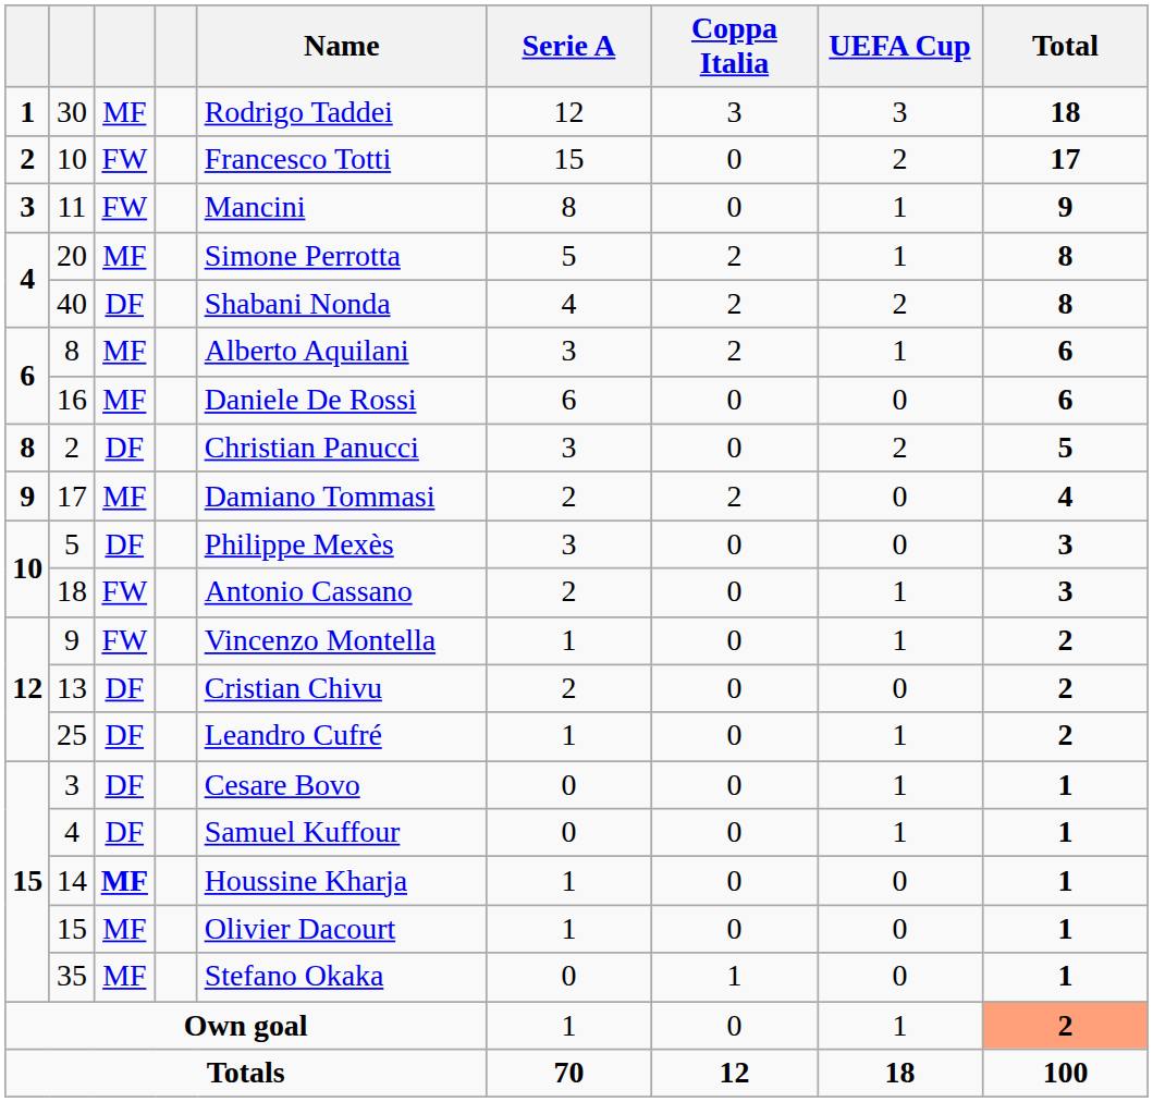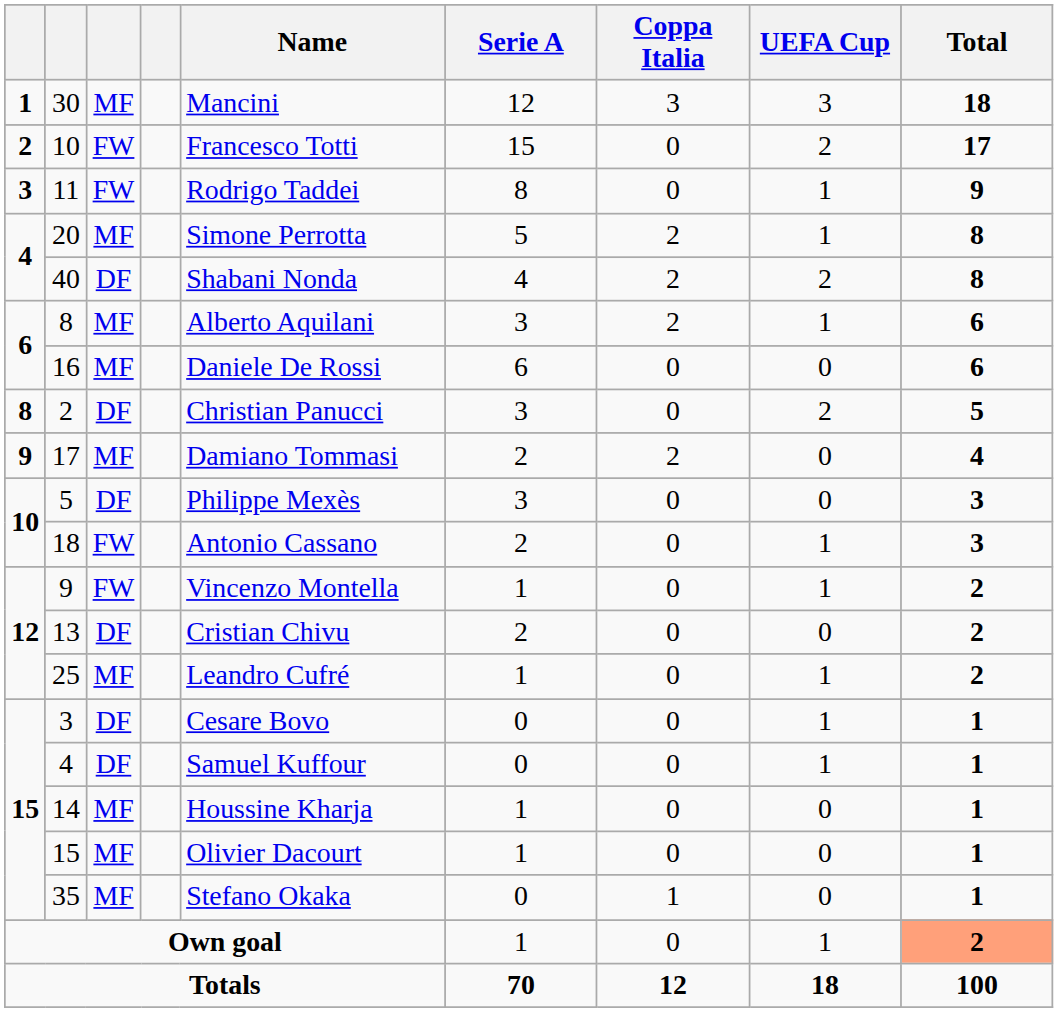 <table class="wikitable" style="text-align:center">
 <tr>
 <th width=15></th>
 <th width=15></th>
 <th width=15></th>
 <th width=15></th>
 <th width=145>Name</th>
 <th width=80><strong><a href='#'>Serie A</a></strong></th>
 <th width=80><strong><a href='#'>Coppa Italia</a></strong></th>
 <th width=80><strong><a href='#'>UEFA Cup</a></strong></th>
 <th width=80>Total</th>
 </tr>
 <tr>
 <td><strong>1</strong></td>
 <td>30</td>
 <td><a href='#'>MF</a></td>
 <td></td>
-<td align=left><a href='#'>Rodrigo Taddei</a></td>
+<td align=left><a href='#'>Mancini</a></td>
 <td>12</td>
 <td>3</td>
 <td>3</td>
 <td><strong>18</strong></td>
 </tr>
 <tr>
 <td><strong>2</strong></td>
 <td>10</td>
 <td><a href='#'>FW</a></td>
 <td></td>
 <td align=left><a href='#'>Francesco Totti</a></td>
 <td>15</td>
 <td>0</td>
 <td>2</td>
 <td><strong>17</strong></td>
 </tr>
 <tr>
 <td><strong>3</strong></td>
 <td>11</td>
 <td><a href='#'>FW</a></td>
 <td></td>
-<td align=left><a href='#'>Mancini</a></td>
+<td align=left><a href='#'>Rodrigo Taddei</a></td>
 <td>8</td>
 <td>0</td>
 <td>1</td>
 <td><strong>9</strong></td>
 </tr>
 <tr>
 <td rowspan=2><strong>4</strong></td>
 <td>20</td>
 <td><a href='#'>MF</a></td>
 <td></td>
 <td align=left><a href='#'>Simone Perrotta</a></td>
 <td>5</td>
 <td>2</td>
 <td>1</td>
 <td><strong>8</strong></td>
 </tr>
 <tr>
 <td>40</td>
 <td><a href='#'>DF</a></td>
 <td></td>
 <td align=left><a href='#'>Shabani Nonda</a></td>
 <td>4</td>
 <td>2</td>
 <td>2</td>
 <td><strong>8</strong></td>
 </tr>
 <tr>
 <td rowspan=2><strong>6</strong></td>
 <td>8</td>
 <td><a href='#'>MF</a></td>
 <td></td>
 <td align=left><a href='#'>Alberto Aquilani</a></td>
 <td>3</td>
 <td>2</td>
 <td>1</td>
 <td><strong>6</strong></td>
 </tr>
 <tr>
 <td>16</td>
 <td><a href='#'>MF</a></td>
 <td></td>
 <td align=left><a href='#'>Daniele De Rossi</a></td>
 <td>6</td>
 <td>0</td>
 <td>0</td>
 <td><strong>6</strong></td>
 </tr>
 <tr>
 <td><strong>8</strong></td>
 <td>2</td>
 <td><a href='#'>DF</a></td>
 <td></td>
 <td align=left><a href='#'>Christian Panucci</a></td>
 <td>3</td>
 <td>0</td>
 <td>2</td>
 <td><strong>5</strong></td>
 </tr>
 <tr>
 <td><strong>9</strong></td>
 <td>17</td>
 <td><a href='#'>MF</a></td>
 <td></td>
 <td align=left><a href='#'>Damiano Tommasi</a></td>
 <td>2</td>
 <td>2</td>
 <td>0</td>
 <td><strong>4</strong></td>
 </tr>
 <tr>
 <td rowspan=2><strong>10</strong></td>
 <td>5</td>
 <td><a href='#'>DF</a></td>
 <td></td>
 <td align=left><a href='#'>Philippe Mexès</a></td>
 <td>3</td>
 <td>0</td>
 <td>0</td>
 <td><strong>3</strong></td>
 </tr>
 <tr>
 <td>18</td>
 <td><a href='#'>FW</a></td>
 <td></td>
 <td align=left><a href='#'>Antonio Cassano</a></td>
 <td>2</td>
 <td>0</td>
 <td>1</td>
 <td><strong>3</strong></td>
 </tr>
 <tr>
 <td rowspan=3><strong>12</strong></td>
 <td>9</td>
 <td><a href='#'>FW</a></td>
 <td></td>
 <td align=left><a href='#'>Vincenzo Montella</a></td>
 <td>1</td>
 <td>0</td>
 <td>1</td>
 <td><strong>2</strong></td>
 </tr>
 <tr>
 <td>13</td>
 <td><a href='#'>DF</a></td>
 <td></td>
 <td align=left><a href='#'>Cristian Chivu</a></td>
 <td>2</td>
 <td>0</td>
 <td>0</td>
 <td><strong>2</strong></td>
 </tr>
 <tr>
 <td>25</td>
-<td><a href='#'>DF</a></td>
+<td><a href='#'>MF</a></td>
 <td></td>
 <td align=left><a href='#'>Leandro Cufré</a></td>
 <td>1</td>
 <td>0</td>
 <td>1</td>
 <td><strong>2</strong></td>
 </tr>
 <tr>
 <td rowspan=5><strong>15</strong></td>
 <td>3</td>
 <td><a href='#'>DF</a></td>
 <td></td>
 <td align=left><a href='#'>Cesare Bovo</a></td>
 <td>0</td>
 <td>0</td>
 <td>1</td>
 <td><strong>1</strong></td>
 </tr>
 <tr>
 <td>4</td>
 <td><a href='#'>DF</a></td>
 <td></td>
 <td align=left><a href='#'>Samuel Kuffour</a></td>
 <td>0</td>
 <td>0</td>
 <td>1</td>
 <td><strong>1</strong></td>
 </tr>
 <tr>
 <td>14</td>
-<td><strong><a href='#'>MF</a></strong></td>
+<td><a href='#'>MF</a></td>
 <td></td>
 <td align=left><a href='#'>Houssine Kharja</a></td>
 <td>1</td>
 <td>0</td>
 <td>0</td>
 <td><strong>1</strong></td>
 </tr>
 <tr>
 <td>15</td>
 <td><a href='#'>MF</a></td>
 <td></td>
 <td align=left><a href='#'>Olivier Dacourt</a></td>
 <td>1</td>
 <td>0</td>
 <td>0</td>
 <td><strong>1</strong></td>
 </tr>
 <tr>
 <td>35</td>
 <td><a href='#'>MF</a></td>
 <td></td>
 <td align=left><a href='#'>Stefano Okaka</a></td>
 <td>0</td>
 <td>1</td>
 <td>0</td>
 <td><strong>1</strong></td>
 </tr>
 <tr>
 <td colspan=5><strong>Own goal</strong></td>
 <td>1</td>
 <td>0</td>
 <td>1</td>
 <td style="background: lightsalmon;"><strong>2</strong></td>
 </tr>
 <tr>
 <td colspan=5><strong>Totals</strong></td>
 <td><strong>70</strong></td>
 <td><strong>12</strong></td>
 <td><strong>18</strong></td>
 <td><strong>100</strong></td>
 </tr>
 </table>
